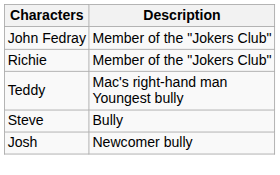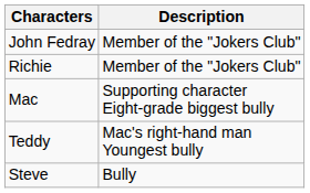 <table class="wikitable">
 <tr>
 <th>Characters</th>
 <th>Description</th>
 </tr>
 <tr>
 <td>John Fedray</td>
 <td>Member of the "Jokers Club"</td>
 </tr>
 <tr>
 <td>Richie</td>
 <td>Member of the "Jokers Club"</td>
 </tr>
 <tr>
+<td>Mac</td>
+<td>Supporting character <br> Eight-grade biggest bully</td>
+</tr>
+<tr>
 <td>Teddy</td>
 <td>Mac's right-hand man <br> Youngest bully</td>
 </tr>
 <tr>
 <td>Steve</td>
 <td>Bully</td>
 </tr>
-<tr>
-<td>Josh</td>
-<td>Newcomer bully</td>
-</tr>
 </table>
